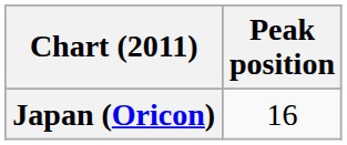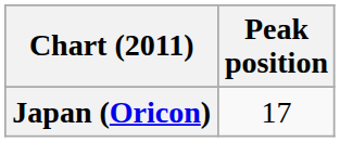 <table class="wikitable plainrowheaders sortable" style="text-align:center;">
 <tr>
 <th scope="col">Chart (2011)</th>
 <th scope="col">Peak<br>position</th>
 </tr>
 <tr>
 <th scope="row">Japan (<a href='#'>Oricon</a>)</th>
-<td>16</td>
+<td>17</td>
 </tr>
 </table>
